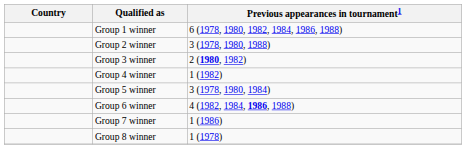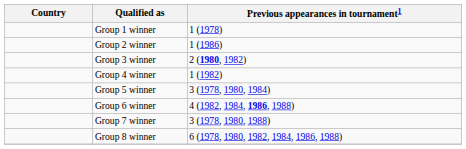 <table class="wikitable sortable">
 <tr>
 <th scope="col" width="140">Country</th>
 <th scope="col" width="150">Qualified as</th>
 <th scope="col" width="450">Previous appearances in tournament<sup><strong><a href='#'>1</a></strong></sup></th>
 </tr>
 <tr>
 <td></td>
 <td>Group 1 winner</td>
-<td>6 (<a href='#'>1978</a>, <a href='#'>1980</a>, <a href='#'>1982</a>, <a href='#'>1984</a>, <a href='#'>1986</a>, <a href='#'>1988</a>)</td>
+<td>1 (<a href='#'>1978</a>)</td>
 </tr>
 <tr>
 <td></td>
 <td>Group 2 winner</td>
-<td>3 (<a href='#'>1978</a>, <a href='#'>1980</a>, <a href='#'>1988</a>)</td>
+<td>1 (<a href='#'>1986</a>)</td>
 </tr>
 <tr>
 <td></td>
 <td>Group 3 winner</td>
 <td>2 (<strong><a href='#'>1980</a></strong>, <a href='#'>1982</a>)</td>
 </tr>
 <tr>
 <td></td>
 <td>Group 4 winner</td>
 <td>1 (<a href='#'>1982</a>)</td>
 </tr>
 <tr>
 <td></td>
 <td>Group 5 winner</td>
 <td>3 (<a href='#'>1978</a>, <a href='#'>1980</a>, <a href='#'>1984</a>)</td>
 </tr>
 <tr>
 <td></td>
 <td>Group 6 winner</td>
 <td>4 (<a href='#'>1982</a>, <a href='#'>1984</a>, <strong><a href='#'>1986</a></strong>, <a href='#'>1988</a>)</td>
 </tr>
 <tr>
 <td></td>
 <td>Group 7 winner</td>
-<td>1 (<a href='#'>1986</a>)</td>
+<td>3 (<a href='#'>1978</a>, <a href='#'>1980</a>, <a href='#'>1988</a>)</td>
 </tr>
 <tr>
 <td></td>
 <td>Group 8 winner</td>
-<td>1 (<a href='#'>1978</a>)</td>
+<td>6 (<a href='#'>1978</a>, <a href='#'>1980</a>, <a href='#'>1982</a>, <a href='#'>1984</a>, <a href='#'>1986</a>, <a href='#'>1988</a>)</td>
 </tr>
 <tr>
 </tr>
 </table>
